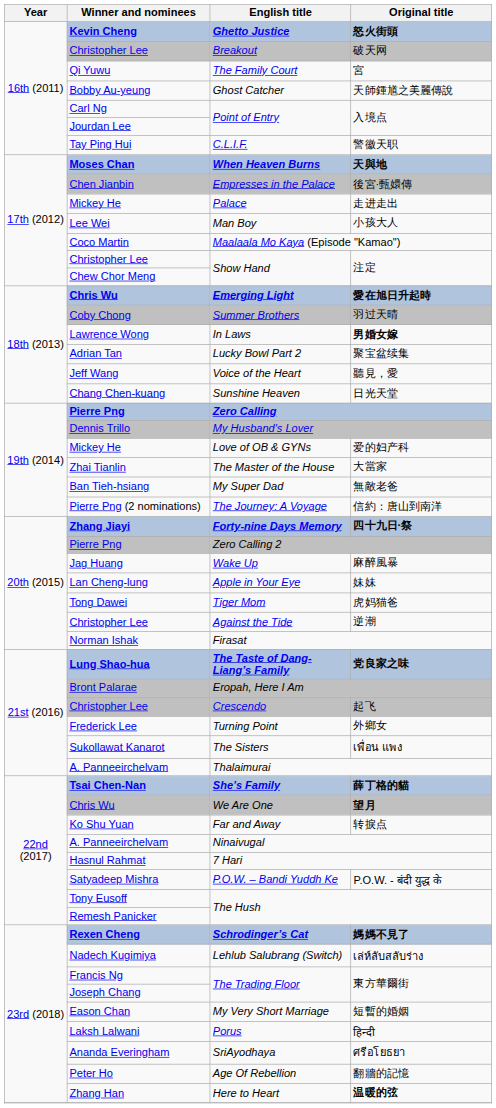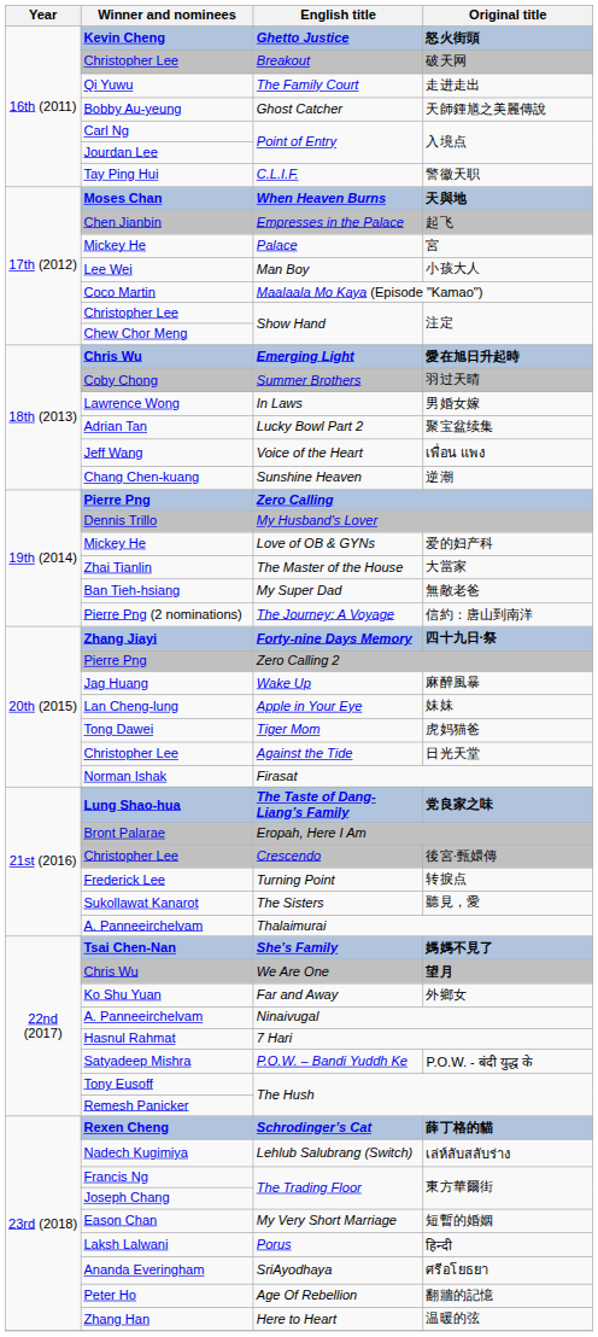 <table class="wikitable" width="80%">
 <tr>
 <th width="8%"><strong>Year</strong></th>
 <th width="18%"><strong>Winner and nominees</strong></th>
 <th width="18%"><strong>English title</strong></th>
 <th width="18%"><strong>Original title</strong></th>
 </tr>
 <tr>
 <td rowspan=7 style=text-align:center><a href='#'>16th</a> (2011)</td>
 <td style="background:#B0C4DE;"> <strong><a href='#'>Kevin Cheng</a></strong></td>
 <td style="background:#B0C4DE;"><strong><em><a href='#'>Ghetto Justice</a></em></strong></td>
 <td style="background:#B0C4DE;"><strong>怒火街頭</strong></td>
 </tr>
 <tr>
 <td style="background:#C0C0C0;"> <a href='#'>Christopher Lee</a></td>
 <td style="background:#C0C0C0;"><em><a href='#'>Breakout</a></em></td>
 <td style="background:#C0C0C0;">破天网</td>
 </tr>
 <tr>
 <td> <a href='#'>Qi Yuwu</a></td>
 <td><em><a href='#'>The Family Court</a></em></td>
-<td>宮</td>
+<td>走进走出</td>
 </tr>
 <tr>
 <td> <a href='#'>Bobby Au-yeung</a></td>
 <td><em>Ghost Catcher</em></td>
 <td>天師鍾馗之美麗傳說</td>
 </tr>
 <tr>
 <td> <a href='#'>Carl Ng</a></td>
 <td rowspan=2><em><a href='#'>Point of Entry</a></em></td>
 <td rowspan=2>入境点</td>
 </tr>
 <tr>
 <td> <a href='#'>Jourdan Lee</a></td>
 </tr>
 <tr>
 <td> <a href='#'>Tay Ping Hui</a></td>
 <td><em><a href='#'>C.L.I.F.</a></em></td>
 <td>警徽天职</td>
 </tr>
 <tr>
 <td rowspan=7 style=text-align:center><a href='#'>17th</a> (2012)</td>
 <td style="background:#B0C4DE;"> <strong><a href='#'>Moses Chan</a></strong></td>
 <td style="background:#B0C4DE;"><strong><em><a href='#'>When Heaven Burns</a></em></strong></td>
 <td style="background:#B0C4DE;"><strong>天與地</strong></td>
 </tr>
 <tr>
 <td style="background:#C0C0C0;"> <a href='#'>Chen Jianbin</a></td>
 <td style="background:#C0C0C0;"><em><a href='#'>Empresses in the Palace</a></em></td>
-<td style="background:#C0C0C0;">後宮·甄嬛傳</td>
+<td style="background:#C0C0C0;">起飞</td>
 </tr>
 <tr>
 <td> <a href='#'>Mickey He</a></td>
 <td><em><a href='#'>Palace</a></em></td>
-<td>走进走出</td>
+<td>宮</td>
 </tr>
 <tr>
 <td> <a href='#'>Lee Wei</a></td>
 <td><em>Man Boy</em></td>
 <td>小孩大人</td>
 </tr>
 <tr>
 <td> <a href='#'>Coco Martin</a></td>
 <td colspan=2><em><a href='#'>Maalaala Mo Kaya</a></em> (Episode "Kamao")</td>
 </tr>
 <tr>
 <td> <a href='#'>Christopher Lee</a></td>
 <td rowspan=2><em>Show Hand</em></td>
 <td rowspan=2>注定</td>
 </tr>
 <tr>
 <td> <a href='#'>Chew Chor Meng</a></td>
 </tr>
 <tr>
 <td rowspan=6 style=text-align:center><a href='#'>18th</a> (2013)</td>
 <td style="background:#B0C4DE;"> <strong><a href='#'>Chris Wu</a></strong></td>
 <td style="background:#B0C4DE;"><strong><em><a href='#'>Emerging Light</a></em></strong></td>
 <td style="background:#B0C4DE;"><strong>愛在旭日升起時</strong></td>
 </tr>
 <tr>
 <td style="background:#C0C0C0;"> <a href='#'>Coby Chong</a></td>
 <td style="background:#C0C0C0;"><em><a href='#'>Summer Brothers</a></em></td>
 <td style="background:#C0C0C0;">羽过天晴</td>
 </tr>
 <tr>
 <td> <a href='#'>Lawrence Wong</a></td>
 <td><em>In Laws</em></td>
-<td><strong>男婚女嫁</strong></td>
+<td>男婚女嫁</td>
 </tr>
 <tr>
 <td> <a href='#'>Adrian Tan</a></td>
 <td><em>Lucky Bowl Part 2</em></td>
 <td>聚宝盆续集</td>
 </tr>
 <tr>
 <td> <a href='#'>Jeff Wang</a></td>
 <td><em>Voice of the Heart</em></td>
-<td>聽見，愛</td>
+<td>เพื่อน แพง</td>
 </tr>
 <tr>
 <td> <a href='#'>Chang Chen-kuang</a></td>
 <td><em>Sunshine Heaven</em></td>
-<td>日光天堂</td>
+<td>逆潮</td>
 </tr>
 <tr>
 <td rowspan=6 style=text-align:center><a href='#'>19th</a> (2014)</td>
 <td style="background:#B0C4DE;"> <strong><a href='#'>Pierre Png</a></strong></td>
 <td colspan=2 style="background:#B0C4DE;"><strong><em><a href='#'>Zero Calling</a></em></strong></td>
 </tr>
 <tr>
 <td style="background:#C0C0C0;"> <a href='#'>Dennis Trillo</a></td>
 <td colspan=2 style="background:#C0C0C0;"><em><a href='#'>My Husband's Lover</a></em></td>
 </tr>
 <tr>
 <td> <a href='#'>Mickey He</a></td>
 <td><em>Love of OB & GYNs</em></td>
 <td>爱的妇产科</td>
 </tr>
 <tr>
 <td> <a href='#'>Zhai Tianlin</a></td>
 <td><em>The Master of the House</em></td>
 <td>大當家</td>
 </tr>
 <tr>
 <td> <a href='#'>Ban Tieh-hsiang</a></td>
 <td><em>My Super Dad</em></td>
 <td>無敵老爸</td>
 </tr>
 <tr>
 <td> <a href='#'>Pierre Png</a> (2 nominations)</td>
 <td><em><a href='#'>The Journey: A Voyage</a></em></td>
 <td>信約：唐山到南洋</td>
 </tr>
 <tr>
 <td rowspan=7 style=text-align:center><a href='#'>20th</a> (2015)</td>
 <td style="background:#B0C4DE;"> <strong><a href='#'>Zhang Jiayi</a></strong></td>
 <td style="background:#B0C4DE;"><strong><em><a href='#'>Forty-nine Days Memory</a></em></strong></td>
 <td style="background:#B0C4DE;"><strong>四十九日·祭</strong></td>
 </tr>
 <tr>
 <td style="background:#C0C0C0;"> <a href='#'>Pierre Png</a></td>
 <td colspan=2 style="background:#C0C0C0;"><em>Zero Calling 2</em></td>
 </tr>
 <tr>
 <td> <a href='#'>Jag Huang</a></td>
 <td><em><a href='#'>Wake Up</a></em></td>
 <td>麻醉風暴</td>
 </tr>
 <tr>
 <td> <a href='#'>Lan Cheng-lung</a></td>
 <td><em><a href='#'>Apple in Your Eye</a></em></td>
 <td>妹妹</td>
 </tr>
 <tr>
 <td> <a href='#'>Tong Dawei</a></td>
 <td><em><a href='#'>Tiger Mom</a></em></td>
 <td>虎妈猫爸</td>
 </tr>
 <tr>
 <td> <a href='#'>Christopher Lee</a></td>
 <td><em><a href='#'>Against the Tide</a></em></td>
-<td>逆潮</td>
+<td>日光天堂</td>
 </tr>
 <tr>
 <td> <a href='#'>Norman Ishak</a></td>
 <td colspan=2><em>Firasat</em></td>
 </tr>
 <tr>
 <td rowspan=6 style=text-align:center><a href='#'>21st</a> (2016)</td>
 <td style="background:#B0C4DE;"> <strong><a href='#'>Lung Shao-hua</a></strong></td>
 <td style="background:#B0C4DE;"><strong><em><a href='#'>The Taste of Dang-Liang’s Family</a></em></strong></td>
 <td style="background:#B0C4DE;"><strong>党良家之味</strong></td>
 </tr>
 <tr>
 <td style="background:#C0C0C0;"> <a href='#'>Bront Palarae</a></td>
 <td colspan=2 style="background:#C0C0C0;"><em>Eropah, Here I Am</em></td>
 </tr>
 <tr>
 <td style="background:#C0C0C0;"> <a href='#'>Christopher Lee</a></td>
 <td style="background:#C0C0C0;"><em><a href='#'>Crescendo</a></em></td>
-<td style="background:#C0C0C0;">起飞</td>
+<td style="background:#C0C0C0;">後宮·甄嬛傳</td>
 </tr>
 <tr>
 <td> <a href='#'>Frederick Lee</a></td>
 <td><em>Turning Point</em></td>
-<td>外鄉女</td>
+<td>转捩点</td>
 </tr>
 <tr>
 <td> <a href='#'>Sukollawat Kanarot</a></td>
 <td><em>The Sisters</em></td>
-<td>เพื่อน แพง</td>
+<td>聽見，愛</td>
 </tr>
 <tr>
 <td> <a href='#'>A. Panneeirchelvam</a></td>
 <td colspan=2><em>Thalaimurai</em></td>
 </tr>
 <tr>
 <td rowspan=8 style=text-align:center><a href='#'>22nd</a> (2017)</td>
 <td style="background:#B0C4DE;"> <strong><a href='#'>Tsai Chen-Nan</a></strong></td>
 <td style="background:#B0C4DE;"><strong><em><a href='#'>She’s Family</a></em></strong></td>
-<td style="background:#B0C4DE;"><strong>薛丁格的貓</strong></td>
+<td style="background:#B0C4DE;"><strong>媽媽不見了</strong></td>
 </tr>
 <tr>
 <td style="background:#C0C0C0;"> <a href='#'>Chris Wu</a></td>
 <td style="background:#C0C0C0;"><em>We Are One</em></td>
 <td style="background:#C0C0C0;"><strong>望月</strong></td>
 </tr>
 <tr>
 <td> <a href='#'>Ko Shu Yuan</a></td>
 <td><em>Far and Away</em></td>
-<td>转捩点</td>
+<td>外鄉女</td>
 </tr>
 <tr>
 <td> <a href='#'>A. Panneeirchelvam</a></td>
 <td colspan=2><em>Ninaivugal</em></td>
 </tr>
 <tr>
 <td> <a href='#'>Hasnul Rahmat</a></td>
 <td colspan=2><em>7 Hari</em></td>
 </tr>
 <tr>
 <td> <a href='#'>Satyadeep Mishra</a></td>
 <td><em><a href='#'>P.O.W. – Bandi Yuddh Ke</a></em></td>
 <td>P.O.W. - बंदी युद्ध के</td>
 </tr>
 <tr>
 <td> <a href='#'>Tony Eusoff</a></td>
 <td rowspan=2 colspan=2><em>The Hush</em></td>
 </tr>
 <tr>
 <td> <a href='#'>Remesh Panicker</a></td>
 </tr>
 <tr>
 <td rowspan=9 style=text-align:center><a href='#'>23rd</a> (2018)</td>
 <td style="background:#B0C4DE;"> <strong><a href='#'>Rexen Cheng</a></strong></td>
 <td style="background:#B0C4DE;"><strong><em><a href='#'>Schrodinger’s Cat</a></em></strong></td>
-<td style="background:#B0C4DE;"><strong>媽媽不見了</strong></td>
+<td style="background:#B0C4DE;"><strong>薛丁格的貓</strong></td>
 </tr>
 <tr>
 <td> <a href='#'>Nadech Kugimiya</a></td>
 <td><em>Lehlub Salubrang (Switch)</em></td>
 <td>เล่ห์ลับสลับร่าง</td>
 </tr>
 <tr>
 <td> <a href='#'>Francis Ng</a></td>
 <td rowspan=2><em><a href='#'>The Trading Floor</a></em></td>
 <td rowspan=2>東方華爾街</td>
 </tr>
 <tr>
 <td> <a href='#'>Joseph Chang</a></td>
 </tr>
 <tr>
 <td> <a href='#'>Eason Chan</a></td>
 <td><em>My Very Short Marriage</em></td>
 <td>短暫的婚姻</td>
 </tr>
 <tr>
 <td> <a href='#'>Laksh Lalwani</a></td>
 <td><em><a href='#'>Porus</a></em></td>
 <td>हिन्दी</td>
 </tr>
 <tr>
 <td> <a href='#'>Ananda Everingham</a></td>
 <td><em>SriAyodhaya</em></td>
 <td>ศรีอโยธยา</td>
 </tr>
 <tr>
 <td> <a href='#'>Peter Ho</a></td>
 <td><em>Age Of Rebellion</em></td>
 <td>翻牆的記憶</td>
 </tr>
 <tr>
 <td> <a href='#'>Zhang Han</a></td>
 <td><em>Here to Heart</em></td>
-<td><strong>温暖的弦</strong></td>
+<td>温暖的弦</td>
 </tr>
 <tr>
 </tr>
 </table>
